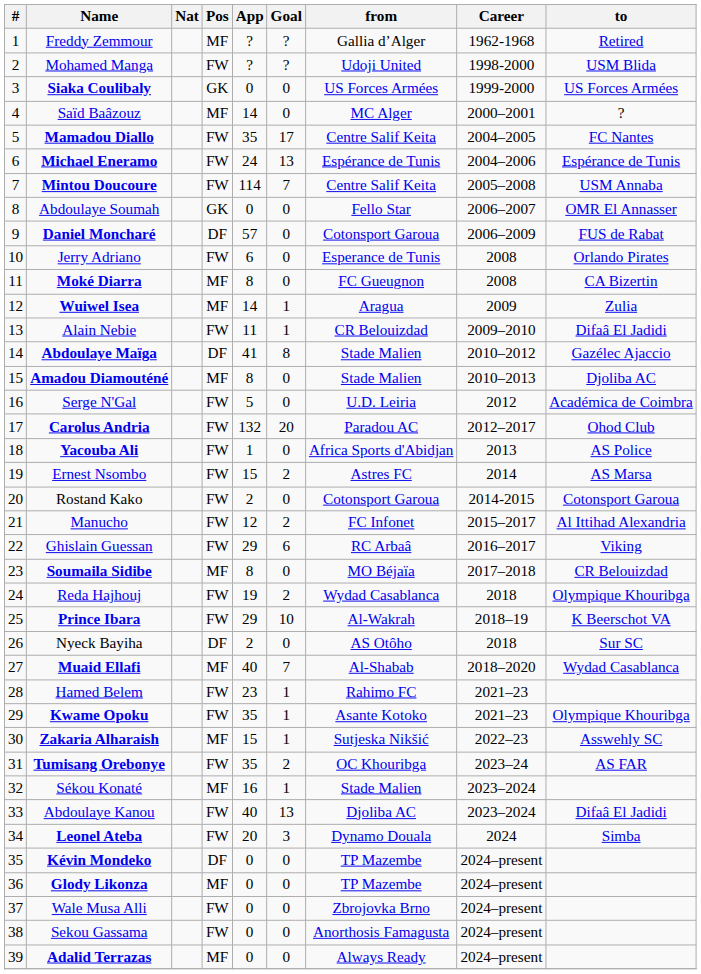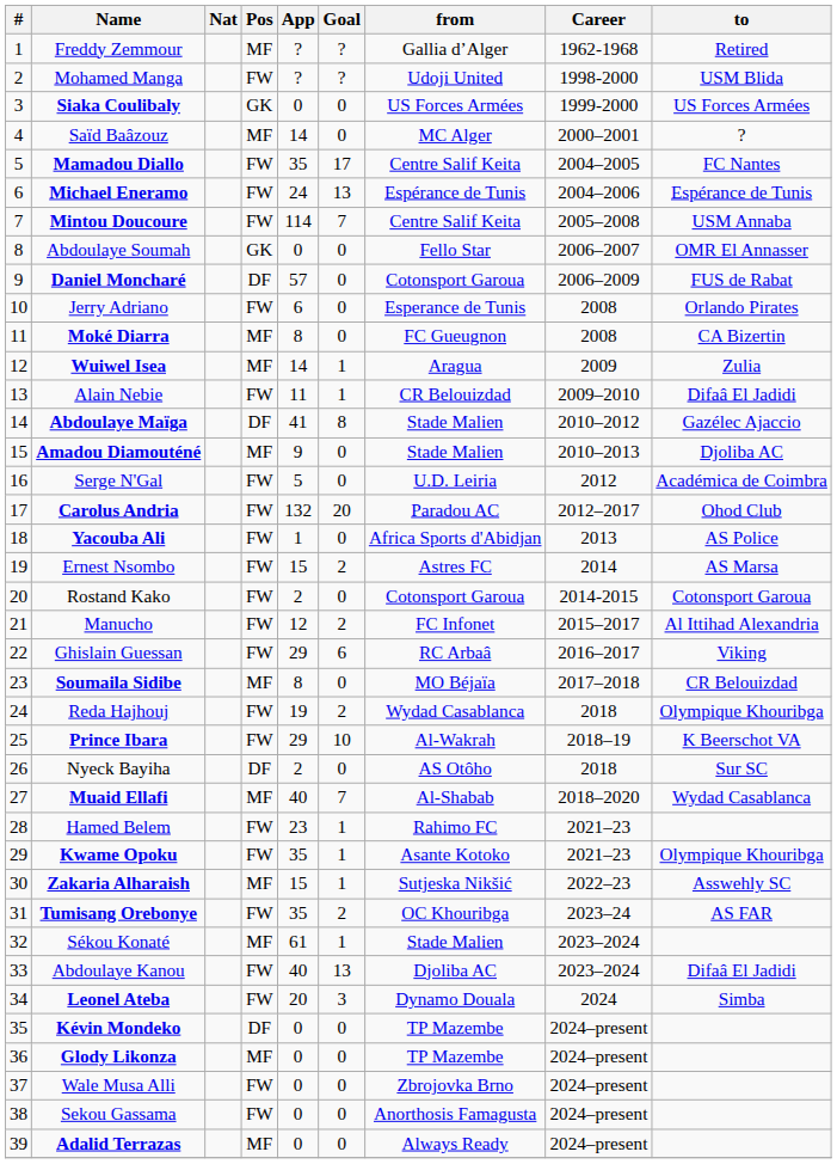 <table class="wikitable" style="text-align: center;">
 <tr>
 <th>#</th>
 <th align=left>Name</th>
 <th>Nat</th>
 <th>Pos</th>
 <th align=center>App</th>
 <th align=center>Goal</th>
 <th>from</th>
 <th>Career</th>
 <th>to</th>
 </tr>
 <tr>
 <td>1</td>
 <td><a href='#'>Freddy Zemmour</a></td>
 <td></td>
 <td>MF</td>
 <td>?</td>
 <td>?</td>
 <td> Gallia d’Alger</td>
 <td>1962-1968</td>
 <td><a href='#'>Retired</a></td>
 </tr>
 <tr>
 <td>2</td>
 <td><a href='#'>Mohamed Manga</a></td>
 <td></td>
 <td>FW</td>
 <td>?</td>
 <td>?</td>
 <td> <a href='#'>Udoji United</a></td>
 <td>1998-2000</td>
 <td> <a href='#'>USM Blida</a></td>
 </tr>
 <tr>
 <td>3</td>
 <td><strong><a href='#'>Siaka Coulibaly</a></strong></td>
 <td></td>
 <td>GK</td>
 <td>0</td>
 <td>0</td>
 <td> <a href='#'>US Forces Armées</a></td>
 <td>1999-2000</td>
 <td> <a href='#'>US Forces Armées</a></td>
 </tr>
 <tr>
 <td>4</td>
 <td><a href='#'>Saïd Baâzouz</a></td>
 <td></td>
 <td>MF</td>
 <td>14</td>
 <td>0</td>
 <td> <a href='#'>MC Alger</a></td>
 <td>2000–2001</td>
 <td>?</td>
 </tr>
 <tr>
 <td>5</td>
 <td><strong><a href='#'>Mamadou Diallo</a></strong></td>
 <td></td>
 <td>FW</td>
 <td>35</td>
 <td>17</td>
 <td> <a href='#'>Centre Salif Keita</a></td>
 <td>2004–2005</td>
 <td> <a href='#'>FC Nantes</a></td>
 </tr>
 <tr>
 <td>6</td>
 <td><strong><a href='#'>Michael Eneramo</a></strong></td>
 <td></td>
 <td>FW</td>
 <td>24</td>
 <td>13</td>
 <td> <a href='#'>Espérance de Tunis</a></td>
 <td>2004–2006</td>
 <td> <a href='#'>Espérance de Tunis</a></td>
 </tr>
 <tr>
 <td>7</td>
 <td><strong><a href='#'>Mintou Doucoure</a></strong></td>
 <td></td>
 <td>FW</td>
 <td>114</td>
 <td>7</td>
 <td> <a href='#'>Centre Salif Keita</a></td>
 <td>2005–2008</td>
 <td> <a href='#'>USM Annaba</a></td>
 </tr>
 <tr>
 <td>8</td>
 <td><a href='#'>Abdoulaye Soumah</a></td>
 <td></td>
 <td>GK</td>
 <td>0</td>
 <td>0</td>
 <td> <a href='#'>Fello Star</a></td>
 <td>2006–2007</td>
 <td> <a href='#'>OMR El Annasser</a></td>
 </tr>
 <tr>
 <td>9</td>
 <td><strong><a href='#'>Daniel Moncharé</a></strong></td>
 <td></td>
 <td>DF</td>
 <td>57</td>
 <td>0</td>
 <td> <a href='#'>Cotonsport Garoua</a></td>
 <td>2006–2009</td>
 <td> <a href='#'>FUS de Rabat</a></td>
 </tr>
 <tr>
 <td>10</td>
 <td><a href='#'>Jerry Adriano</a></td>
 <td></td>
 <td>FW</td>
 <td>6</td>
 <td>0</td>
 <td> <a href='#'>Esperance de Tunis</a></td>
 <td>2008</td>
 <td> <a href='#'>Orlando Pirates</a></td>
 </tr>
 <tr>
 <td>11</td>
 <td><strong><a href='#'>Moké Diarra</a></strong></td>
 <td></td>
 <td>MF</td>
 <td>8</td>
 <td>0</td>
 <td> <a href='#'>FC Gueugnon</a></td>
 <td>2008</td>
 <td> <a href='#'>CA Bizertin</a></td>
 </tr>
 <tr>
 <td>12</td>
 <td><strong><a href='#'>Wuiwel Isea</a></strong></td>
 <td></td>
 <td>MF</td>
 <td>14</td>
 <td>1</td>
 <td> <a href='#'>Aragua</a></td>
 <td>2009</td>
 <td> <a href='#'>Zulia</a></td>
 </tr>
 <tr>
 <td>13</td>
 <td><a href='#'>Alain Nebie</a></td>
 <td></td>
 <td>FW</td>
 <td>11</td>
 <td>1</td>
 <td> <a href='#'>CR Belouizdad</a></td>
 <td>2009–2010</td>
 <td> <a href='#'>Difaâ El Jadidi</a></td>
 </tr>
 <tr>
 <td>14</td>
 <td><strong><a href='#'>Abdoulaye Maïga</a></strong></td>
 <td></td>
 <td>DF</td>
 <td>41</td>
 <td>8</td>
 <td> <a href='#'>Stade Malien</a></td>
 <td>2010–2012</td>
 <td> <a href='#'>Gazélec Ajaccio</a></td>
 </tr>
 <tr>
 <td>15</td>
 <td><strong><a href='#'>Amadou Diamouténé</a></strong></td>
 <td></td>
 <td>MF</td>
-<td>8</td>
+<td>9</td>
 <td>0</td>
 <td> <a href='#'>Stade Malien</a></td>
 <td>2010–2013</td>
 <td> <a href='#'>Djoliba AC</a></td>
 </tr>
 <tr>
 <td>16</td>
 <td><a href='#'>Serge N'Gal</a></td>
 <td></td>
 <td>FW</td>
 <td>5</td>
 <td>0</td>
 <td> <a href='#'>U.D. Leiria</a></td>
 <td>2012</td>
 <td> <a href='#'>Académica de Coimbra</a></td>
 </tr>
 <tr>
 <td>17</td>
 <td><strong><a href='#'>Carolus Andria</a></strong></td>
 <td></td>
 <td>FW</td>
 <td>132</td>
 <td>20</td>
 <td> <a href='#'>Paradou AC</a></td>
 <td>2012–2017</td>
 <td> <a href='#'>Ohod Club</a></td>
 </tr>
 <tr>
 <td>18</td>
 <td><strong><a href='#'>Yacouba Ali</a></strong></td>
 <td></td>
 <td>FW</td>
 <td>1</td>
 <td>0</td>
 <td> <a href='#'>Africa Sports d'Abidjan</a></td>
 <td>2013</td>
 <td> <a href='#'>AS Police</a></td>
 </tr>
 <tr>
 <td>19</td>
 <td><a href='#'>Ernest Nsombo</a></td>
 <td></td>
 <td>FW</td>
 <td>15</td>
 <td>2</td>
 <td> <a href='#'>Astres FC</a></td>
 <td>2014</td>
 <td> <a href='#'>AS Marsa</a></td>
 </tr>
 <tr>
 <td>20</td>
 <td>Rostand Kako</td>
 <td></td>
 <td>FW</td>
 <td>2</td>
 <td>0</td>
 <td> <a href='#'>Cotonsport Garoua</a></td>
 <td>2014-2015</td>
 <td> <a href='#'>Cotonsport Garoua</a></td>
 </tr>
 <tr>
 <td>21</td>
 <td><a href='#'>Manucho</a></td>
 <td></td>
 <td>FW</td>
 <td>12</td>
 <td>2</td>
 <td> <a href='#'>FC Infonet</a></td>
 <td>2015–2017</td>
 <td> <a href='#'>Al Ittihad Alexandria</a></td>
 </tr>
 <tr>
 <td>22</td>
 <td><a href='#'>Ghislain Guessan</a></td>
 <td></td>
 <td>FW</td>
 <td>29</td>
 <td>6</td>
 <td> <a href='#'>RC Arbaâ</a></td>
 <td>2016–2017</td>
 <td> <a href='#'>Viking</a></td>
 </tr>
 <tr>
 <td>23</td>
 <td><strong><a href='#'>Soumaila Sidibe</a></strong></td>
 <td></td>
 <td>MF</td>
 <td>8</td>
 <td>0</td>
 <td> <a href='#'>MO Béjaïa</a></td>
 <td>2017–2018</td>
 <td> <a href='#'>CR Belouizdad</a></td>
 </tr>
 <tr>
 <td>24</td>
 <td><a href='#'>Reda Hajhouj</a></td>
 <td></td>
 <td>FW</td>
 <td>19</td>
 <td>2</td>
 <td> <a href='#'>Wydad Casablanca</a></td>
 <td>2018</td>
 <td> <a href='#'>Olympique Khouribga</a></td>
 </tr>
 <tr>
 <td>25</td>
 <td><strong><a href='#'>Prince Ibara</a></strong></td>
 <td></td>
 <td>FW</td>
 <td>29</td>
 <td>10</td>
 <td> <a href='#'>Al-Wakrah</a></td>
 <td>2018–19</td>
 <td> <a href='#'>K Beerschot VA</a></td>
 </tr>
 <tr>
 <td>26</td>
 <td>Nyeck Bayiha</td>
 <td></td>
 <td>DF</td>
 <td>2</td>
 <td>0</td>
 <td> <a href='#'>AS Otôho</a></td>
 <td>2018</td>
 <td> <a href='#'>Sur SC</a></td>
 </tr>
 <tr>
 <td>27</td>
 <td><strong><a href='#'>Muaid Ellafi</a></strong></td>
 <td></td>
 <td>MF</td>
 <td>40</td>
 <td>7</td>
 <td> <a href='#'>Al-Shabab</a></td>
 <td>2018–2020</td>
 <td> <a href='#'>Wydad Casablanca</a></td>
 </tr>
 <tr>
 <td>28</td>
 <td><a href='#'>Hamed Belem</a></td>
 <td></td>
 <td>FW</td>
 <td>23</td>
 <td>1</td>
 <td> <a href='#'>Rahimo FC</a></td>
 <td>2021–23</td>
 <td></td>
 </tr>
 <tr>
 <td>29</td>
 <td><strong><a href='#'>Kwame Opoku</a></strong></td>
 <td></td>
 <td>FW</td>
 <td>35</td>
 <td>1</td>
 <td> <a href='#'>Asante Kotoko</a></td>
 <td>2021–23</td>
 <td> <a href='#'>Olympique Khouribga</a></td>
 </tr>
 <tr>
 <td>30</td>
 <td><strong><a href='#'>Zakaria Alharaish</a></strong></td>
 <td></td>
 <td>MF</td>
 <td>15</td>
 <td>1</td>
 <td> <a href='#'>Sutjeska Nikšić</a></td>
 <td>2022–23</td>
 <td> <a href='#'>Asswehly SC</a></td>
 </tr>
 <tr>
 <td>31</td>
 <td><strong><a href='#'>Tumisang Orebonye</a></strong></td>
 <td></td>
 <td>FW</td>
 <td>35</td>
 <td>2</td>
 <td> <a href='#'>OC Khouribga</a></td>
 <td>2023–24</td>
 <td> <a href='#'>AS FAR</a></td>
 </tr>
 <tr>
 <td>32</td>
 <td><a href='#'>Sékou Konaté</a></td>
 <td></td>
 <td>MF</td>
-<td>16</td>
+<td>61</td>
 <td>1</td>
 <td> <a href='#'>Stade Malien</a></td>
 <td>2023–2024</td>
 <td></td>
 </tr>
 <tr>
 <td>33</td>
 <td><a href='#'>Abdoulaye Kanou</a></td>
 <td></td>
 <td>FW</td>
 <td>40</td>
 <td>13</td>
 <td> <a href='#'>Djoliba AC</a></td>
 <td>2023–2024</td>
 <td> <a href='#'>Difaâ El Jadidi</a></td>
 </tr>
 <tr>
 <td>34</td>
 <td><strong><a href='#'>Leonel Ateba</a></strong></td>
 <td></td>
 <td>FW</td>
 <td>20</td>
 <td>3</td>
 <td> <a href='#'>Dynamo Douala</a></td>
 <td>2024</td>
 <td> <a href='#'>Simba</a></td>
 </tr>
 <tr>
 <td>35</td>
 <td><strong><a href='#'>Kévin Mondeko</a></strong></td>
 <td></td>
 <td>DF</td>
 <td>0</td>
 <td>0</td>
 <td> <a href='#'>TP Mazembe</a></td>
 <td>2024–present</td>
 <td></td>
 </tr>
 <tr>
 <td>36</td>
 <td><strong><a href='#'>Glody Likonza</a></strong></td>
 <td></td>
 <td>MF</td>
 <td>0</td>
 <td>0</td>
 <td> <a href='#'>TP Mazembe</a></td>
 <td>2024–present</td>
 <td></td>
 </tr>
 <tr>
 <td>37</td>
 <td><a href='#'>Wale Musa Alli</a></td>
 <td></td>
 <td>FW</td>
 <td>0</td>
 <td>0</td>
 <td> <a href='#'>Zbrojovka Brno</a></td>
 <td>2024–present</td>
 <td></td>
 </tr>
 <tr>
 <td>38</td>
 <td><a href='#'>Sekou Gassama</a></td>
 <td></td>
 <td>FW</td>
 <td>0</td>
 <td>0</td>
 <td> <a href='#'>Anorthosis Famagusta</a></td>
 <td>2024–present</td>
 <td></td>
 </tr>
 <tr>
 <td>39</td>
 <td><strong><a href='#'>Adalid Terrazas</a></strong></td>
 <td></td>
 <td>MF</td>
 <td>0</td>
 <td>0</td>
 <td> <a href='#'>Always Ready</a></td>
 <td>2024–present</td>
 <td></td>
 </tr>
 <tr>
 </tr>
 </table>
